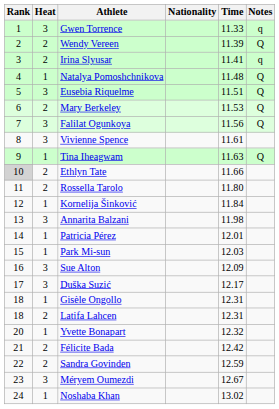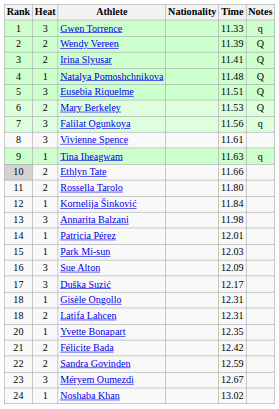 <table class="wikitable sortable" style="text-align:center">
 <tr>
 <th>Rank</th>
 <th>Heat</th>
 <th>Athlete</th>
 <th>Nationality</th>
 <th>Time</th>
 <th>Notes</th>
 </tr>
 <tr bgcolor=ccffcc>
 <td>1</td>
 <td>3</td>
 <td align=left><a href='#'>Gwen Torrence</a></td>
 <td align=left></td>
 <td>11.33</td>
 <td>q</td>
 </tr>
 <tr bgcolor=ccffcc>
 <td>2</td>
 <td>2</td>
 <td align=left><a href='#'>Wendy Vereen</a></td>
 <td align=left></td>
 <td>11.39</td>
 <td>Q</td>
 </tr>
 <tr bgcolor=ccffcc>
 <td>3</td>
 <td>2</td>
 <td align=left><a href='#'>Irina Slyusar</a></td>
 <td align=left></td>
 <td>11.41</td>
-<td>q</td>
+<td>Q</td>
 </tr>
 <tr bgcolor=ccffcc>
 <td>4</td>
 <td>1</td>
 <td align=left><a href='#'>Natalya Pomoshchnikova</a></td>
 <td align=left></td>
 <td>11.48</td>
 <td>Q</td>
 </tr>
 <tr bgcolor=ccffcc>
 <td>5</td>
 <td>3</td>
 <td align=left><a href='#'>Eusebia Riquelme</a></td>
 <td align=left></td>
 <td>11.51</td>
 <td>Q</td>
 </tr>
 <tr bgcolor=ddffdd>
 <td>6</td>
 <td>2</td>
 <td align=left><a href='#'>Mary Berkeley</a></td>
 <td align=left></td>
 <td>11.53</td>
 <td>Q</td>
 </tr>
 <tr bgcolor=ddffdd>
 <td>7</td>
 <td>3</td>
 <td align=left><a href='#'>Falilat Ogunkoya</a></td>
 <td align=left></td>
 <td>11.56</td>
-<td>Q</td>
+<td>q</td>
 </tr>
 <tr>
 <td>8</td>
 <td>3</td>
 <td align=left><a href='#'>Vivienne Spence</a></td>
 <td align=left></td>
 <td>11.61</td>
 <td></td>
 </tr>
 <tr bgcolor=ccffcc>
 <td>9</td>
 <td>1</td>
 <td align=left><a href='#'>Tina Iheagwam</a></td>
 <td align=left></td>
 <td>11.63</td>
-<td>Q</td>
+<td>q</td>
 </tr>
 <tr>
 <td style="background: lightgrey;">10</td>
 <td>2</td>
 <td align=left><a href='#'>Ethlyn Tate</a></td>
 <td align=left></td>
 <td>11.66</td>
 <td></td>
 </tr>
 <tr>
 <td>11</td>
 <td>2</td>
 <td align=left><a href='#'>Rossella Tarolo</a></td>
 <td align=left></td>
 <td>11.80</td>
 <td></td>
 </tr>
 <tr>
 <td>12</td>
 <td>1</td>
 <td align=left><a href='#'>Kornelija Šinković</a></td>
 <td align=left></td>
 <td>11.84</td>
 <td></td>
 </tr>
 <tr>
 <td>13</td>
 <td>3</td>
 <td align=left><a href='#'>Annarita Balzani</a></td>
 <td align=left></td>
 <td>11.98</td>
 <td></td>
 </tr>
 <tr>
 <td>14</td>
 <td>1</td>
 <td align=left><a href='#'>Patricia Pérez</a></td>
 <td align=left></td>
 <td>12.01</td>
 <td></td>
 </tr>
 <tr>
 <td>15</td>
 <td>1</td>
 <td align=left><a href='#'>Park Mi-sun</a></td>
 <td align=left></td>
 <td>12.03</td>
 <td></td>
 </tr>
 <tr>
 <td>16</td>
 <td>3</td>
 <td align=left><a href='#'>Sue Alton</a></td>
 <td align=left></td>
 <td>12.09</td>
 <td></td>
 </tr>
 <tr>
 <td>17</td>
 <td>3</td>
 <td align=left><a href='#'>Duška Suzić</a></td>
 <td align=left></td>
 <td>12.17</td>
 <td></td>
 </tr>
 <tr>
 <td>18</td>
 <td>1</td>
 <td align=left><a href='#'>Gisèle Ongollo</a></td>
 <td align=left></td>
 <td>12.31</td>
 <td></td>
 </tr>
 <tr>
 <td>18</td>
 <td>2</td>
 <td align=left><a href='#'>Latifa Lahcen</a></td>
 <td align=left></td>
 <td>12.31</td>
 <td></td>
 </tr>
 <tr>
 <td>20</td>
 <td>1</td>
 <td align=left><a href='#'>Yvette Bonapart</a></td>
 <td align=left></td>
-<td>12.32</td>
+<td>12.35</td>
 <td></td>
 </tr>
 <tr>
 <td>21</td>
 <td>2</td>
 <td align=left><a href='#'>Félicite Bada</a></td>
 <td align=left></td>
 <td>12.42</td>
 <td></td>
 </tr>
 <tr>
 <td>22</td>
 <td>2</td>
 <td align=left><a href='#'>Sandra Govinden</a></td>
 <td align=left></td>
 <td>12.59</td>
 <td></td>
 </tr>
 <tr>
 <td>23</td>
 <td>3</td>
 <td align=left><a href='#'>Méryem Oumezdi</a></td>
 <td align=left></td>
 <td>12.67</td>
 <td></td>
 </tr>
 <tr>
 <td>24</td>
 <td>1</td>
 <td align=left><a href='#'>Noshaba Khan</a></td>
 <td align=left></td>
 <td>13.02</td>
 <td></td>
 </tr>
 </table>
